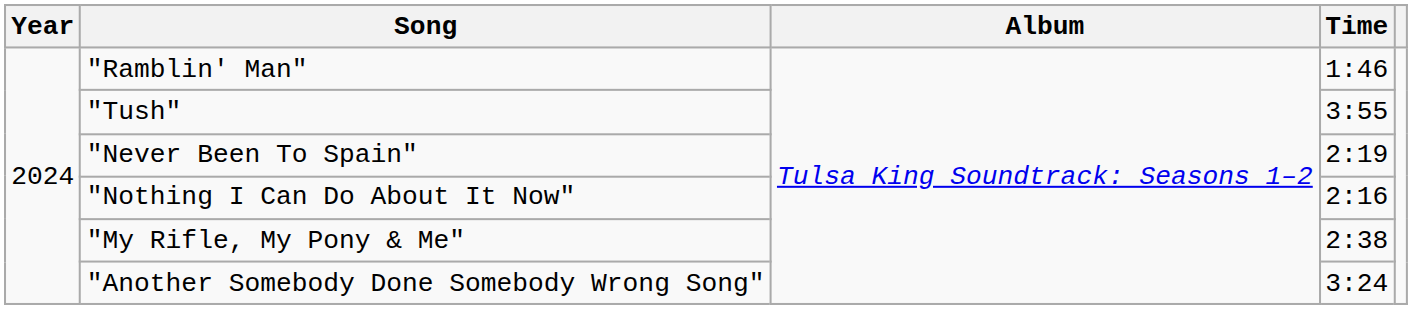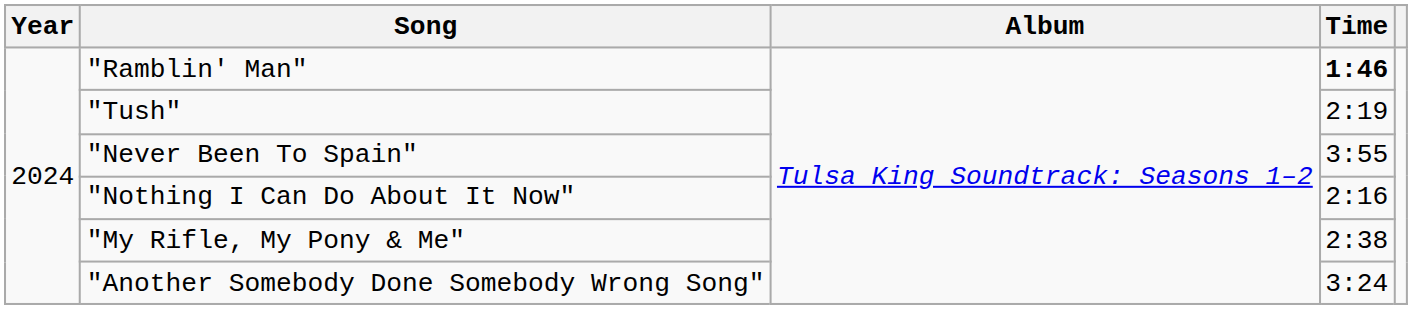 <table class="wikitable">
 <tr>
 <th>Year</th>
 <th>Song</th>
 <th>Album</th>
 <th>Time</th>
 <th></th>
 </tr>
 <tr>
 <td rowspan="6">2024</td>
 <td>"Ramblin' Man"</td>
 <td rowspan="6"><em><a href='#'>Tulsa King Soundtrack: Seasons 1–2</a></em></td>
-<td>1:46</td>
+<td><strong>1:46</strong></td>
 <td rowspan="6"></td>
 </tr>
 <tr>
 <td>"Tush"</td>
-<td>3:55</td>
+<td>2:19</td>
 </tr>
 <tr>
 <td>"Never Been To Spain"</td>
-<td>2:19</td>
+<td>3:55</td>
 </tr>
 <tr>
 <td>"Nothing I Can Do About It Now"</td>
 <td>2:16</td>
 </tr>
 <tr>
 <td>"My Rifle, My Pony & Me"</td>
 <td>2:38</td>
 </tr>
 <tr>
 <td>"Another Somebody Done Somebody Wrong Song"</td>
 <td>3:24</td>
 </tr>
 </table>
